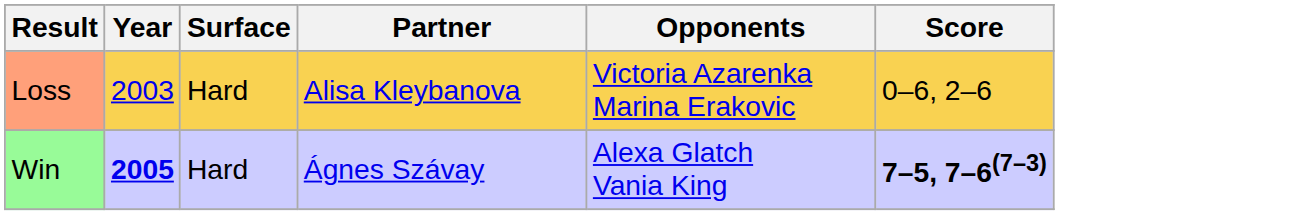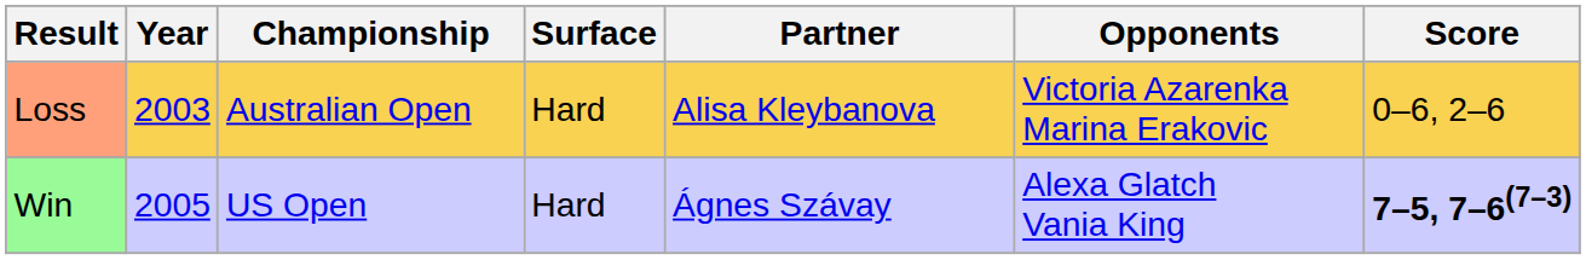 <table class="sortable wikitable" style=font-size:96%>
 <tr>
 <th>Result</th>
 <th>Year</th>
+<th width=130>Championship</th>
 <th>Surface</th>
 <th width=150>Partner</th>
 <th width=150>Opponents</th>
 <th class="unsortable">Score</th>
 </tr>
 <tr style="background:#f9d251;">
 <td style="background:#ffa07a;">Loss</td>
 <td><a href='#'>2003</a></td>
+<td><a href='#'>Australian Open</a></td>
 <td>Hard</td>
 <td> <a href='#'>Alisa Kleybanova</a></td>
 <td> <a href='#'>Victoria Azarenka</a> <br>  <a href='#'>Marina Erakovic</a></td>
 <td>0–6, 2–6</td>
 </tr>
 <tr bgcolor=#CCCCFF>
 <td style="background:#98fb98;">Win</td>
-<td><strong><a href='#'>2005</a></strong></td>
+<td><a href='#'>2005</a></td>
+<td><a href='#'>US Open</a></td>
 <td>Hard</td>
 <td> <a href='#'>Ágnes Szávay</a></td>
 <td> <a href='#'>Alexa Glatch</a> <br>  <a href='#'>Vania King</a></td>
 <td><strong>7–5, 7–6<sup>(7–3)</sup></strong></td>
 </tr>
 </table>
